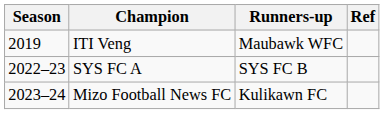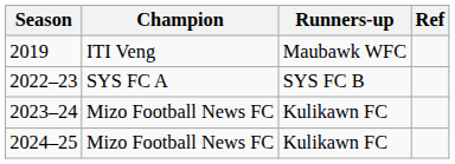 <table class="wikitable sortable" style="text-align:left;">
 <tr>
 <th>Season</th>
 <th>Champion</th>
 <th>Runners-up</th>
 <th>Ref</th>
 </tr>
 <tr>
 <td>2019</td>
 <td>ITI Veng</td>
 <td>Maubawk WFC</td>
 <td></td>
 </tr>
 <tr>
 <td>2022–23</td>
 <td>SYS FC A</td>
 <td>SYS FC B</td>
 <td></td>
 </tr>
 <tr>
 <td>2023–24</td>
 <td>Mizo Football News FC</td>
 <td>Kulikawn FC</td>
 <td></td>
 </tr>
+<tr>
+<td>2024–25</td>
+<td>Mizo Football News FC</td>
+<td>Kulikawn FC</td>
+<td></td>
+</tr>
 </table>
